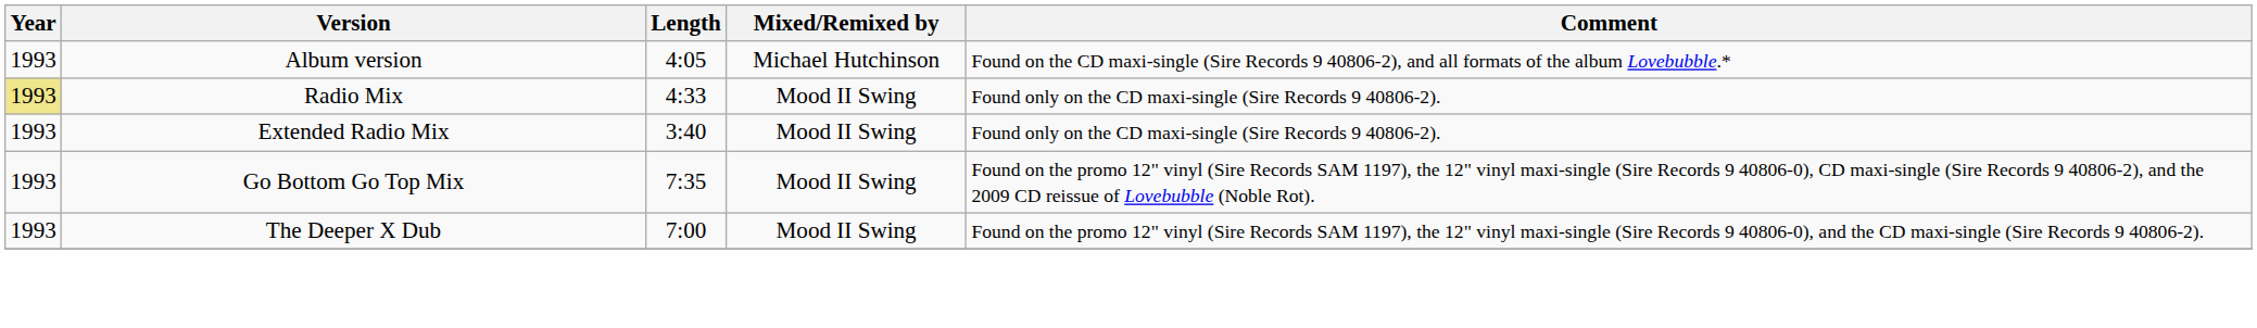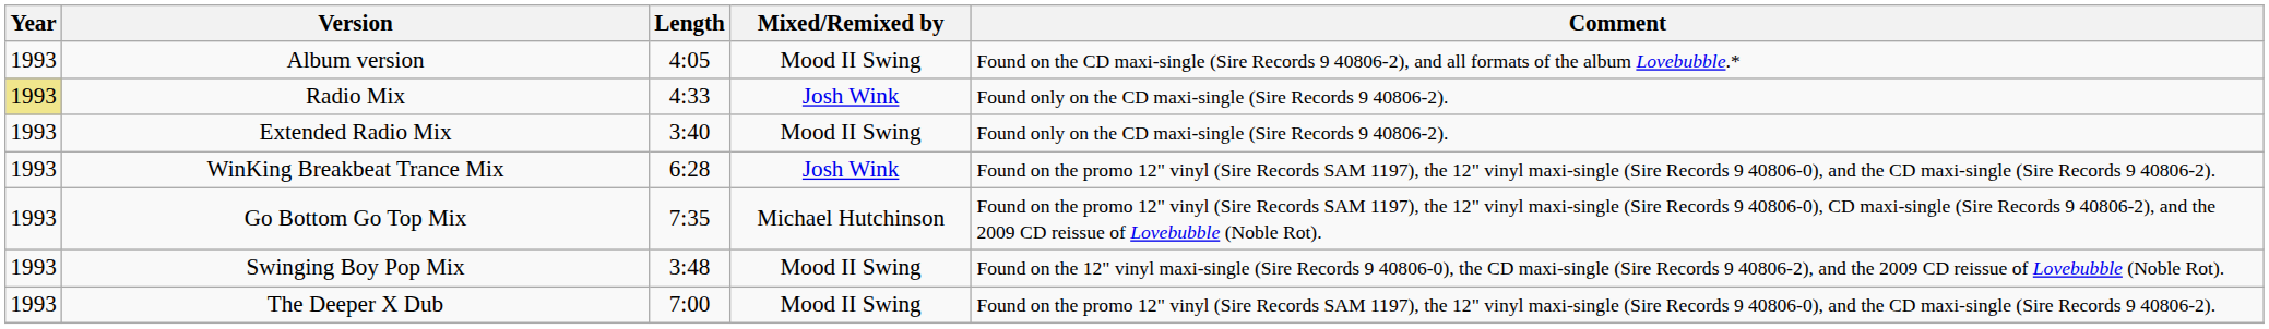 <table class="wikitable">
 <tr>
 <th>Year</th>
 <th style="width:400px;">Version</th>
 <th>Length</th>
 <th style="width:160px;">Mixed/Remixed by</th>
 <th>Comment</th>
 </tr>
 <tr>
 <td align=center>1993</td>
 <td align=center>Album version</td>
 <td align=center>4:05</td>
-<td align=center>Michael Hutchinson</td>
+<td align=center>Mood II Swing</td>
 <td><small>Found on the CD maxi-single (Sire Records 9 40806-2), and all formats of the album <em><a href='#'>Lovebubble</a></em>.*</small></td>
 </tr>
 <tr>
 <td align=center style="background: khaki;">1993</td>
 <td align=center>Radio Mix</td>
 <td align=center>4:33</td>
-<td align=center>Mood II Swing</td>
+<td align=center><a href='#'>Josh Wink</a></td>
 <td><small>Found only on the CD maxi-single (Sire Records 9 40806-2).</small></td>
 </tr>
 <tr>
 <td align=center>1993</td>
 <td align=center>Extended Radio Mix</td>
 <td align=center>3:40</td>
 <td align=center>Mood II Swing</td>
 <td><small>Found only on the CD maxi-single (Sire Records 9 40806-2).</small></td>
 </tr>
 <tr>
 <td align=center>1993</td>
+<td align=center>WinKing Breakbeat Trance Mix</td>
+<td align=center>6:28</td>
+<td align=center><a href='#'>Josh Wink</a></td>
+<td><small>Found on the promo 12" vinyl (Sire Records SAM 1197), the 12" vinyl maxi-single (Sire Records 9 40806-0), and the CD maxi-single (Sire Records 9 40806-2).</small></td>
+</tr>
+<tr>
+<td align=center>1993</td>
 <td align=center>Go Bottom Go Top Mix</td>
 <td align=center>7:35</td>
+<td align=center>Michael Hutchinson</td>
+<td><small>Found on the promo 12" vinyl (Sire Records SAM 1197), the 12" vinyl maxi-single (Sire Records 9 40806-0), CD maxi-single (Sire Records 9 40806-2), and the 2009 CD reissue of <em><a href='#'>Lovebubble</a></em> (Noble Rot).</small></td>
+</tr>
+<tr>
+<td align=center>1993</td>
+<td align=center>Swinging Boy Pop Mix</td>
+<td align=center>3:48</td>
 <td align=center>Mood II Swing</td>
-<td><small>Found on the promo 12" vinyl (Sire Records SAM 1197), the 12" vinyl maxi-single (Sire Records 9 40806-0), CD maxi-single (Sire Records 9 40806-2), and the 2009 CD reissue of <em><a href='#'>Lovebubble</a></em> (Noble Rot).</small></td>
+<td><small>Found on the 12" vinyl maxi-single (Sire Records 9 40806-0), the CD maxi-single (Sire Records 9 40806-2), and the 2009 CD reissue of <em><a href='#'>Lovebubble</a></em> (Noble Rot).</small></td>
 </tr>
 <tr>
 <td align=center>1993</td>
 <td align=center>The Deeper X Dub</td>
 <td align=center>7:00</td>
 <td align=center>Mood II Swing</td>
 <td><small>Found on the promo 12" vinyl (Sire Records SAM 1197), the 12" vinyl maxi-single (Sire Records 9 40806-0), and the CD maxi-single (Sire Records 9 40806-2).</small></td>
 </tr>
 <tr>
 </tr>
 </table>
